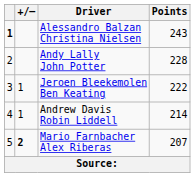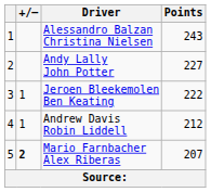 <table class="wikitable" style="font-size: 95%;">
 <tr>
 <th scope="col"></th>
 <th scope="col">+/–</th>
 <th scope="col">Driver</th>
 <th scope="col">Points</th>
 </tr>
 <tr>
-<td align=center><strong>1</strong></td>
+<td align=center>1</td>
 <td align="left"></td>
 <td> <a href='#'>Alessandro Balzan</a><br> <a href='#'>Christina Nielsen</a></td>
 <td align=right>243</td>
 </tr>
 <tr>
 <td align=center>2</td>
 <td align="left"></td>
 <td> <a href='#'>Andy Lally</a><br> <a href='#'>John Potter</a></td>
-<td align=right>228</td>
+<td align=right>227</td>
 </tr>
 <tr>
 <td align=center>3</td>
 <td align="left"> 1</td>
 <td> <a href='#'>Jeroen Bleekemolen</a><br> <a href='#'>Ben Keating</a></td>
 <td align=right>222</td>
 </tr>
 <tr>
 <td align=center>4</td>
 <td align="left"> 1</td>
 <td> Andrew Davis<br> <a href='#'>Robin Liddell</a></td>
-<td align=right>214</td>
+<td align=right>212</td>
 </tr>
 <tr>
 <td align=center>5</td>
 <td align="left"><strong> 2</strong></td>
 <td> <a href='#'>Mario Farnbacher</a><br> <a href='#'>Alex Riberas</a></td>
 <td align=right>207</td>
 </tr>
 <tr>
 <th colspan=5>Source:</th>
 </tr>
 </table>
